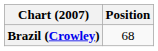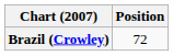 <table class="wikitable plainrowheaders" style="text-align:center">
 <tr>
 <th>Chart (2007)</th>
 <th>Position</th>
 </tr>
 <tr>
 <th scope="row">Brazil (<a href='#'>Crowley</a>)</th>
-<td style="text-align:center;">68</td>
+<td style="text-align:center;">72</td>
 </tr>
 </table>
